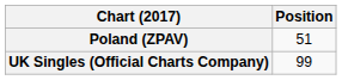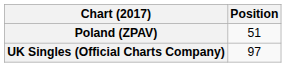 <table class="wikitable plainrowheaders sortable" style="text-align:center">
 <tr>
 <th scope="col">Chart (2017)</th>
 <th scope="col">Position</th>
 </tr>
 <tr>
 <th scope="row">Poland (ZPAV)</th>
 <td>51</td>
 </tr>
 <tr>
 <th scope="row">UK Singles (Official Charts Company)</th>
-<td>99</td>
+<td>97</td>
 </tr>
 </table>
